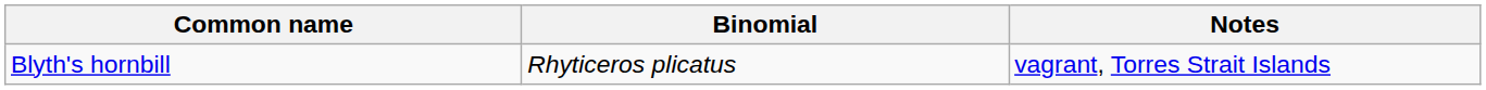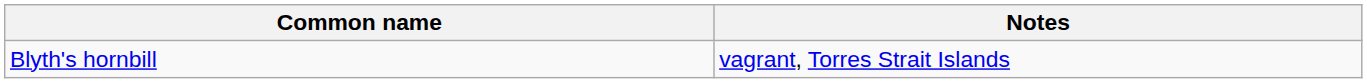 <table style="width:60%;" class="wikitable">
 <tr>
 <th width=35%>Common name</th>
-<th width=33%>Binomial</th>
 <th width=32%>Notes</th>
 </tr>
 <tr>
 <td><a href='#'>Blyth's hornbill</a></td>
-<td><em>Rhyticeros plicatus</em></td>
 <td><a href='#'>vagrant</a>, <a href='#'>Torres Strait Islands</a></td>
 </tr>
 </table>
